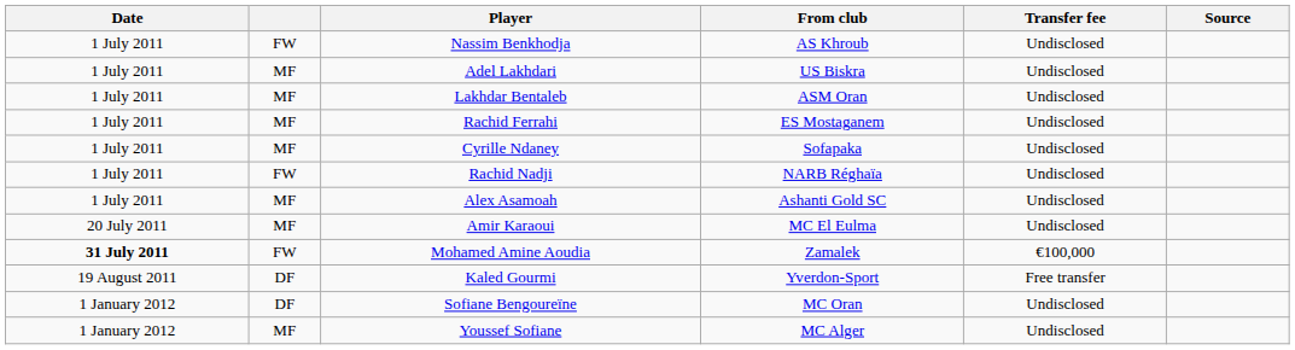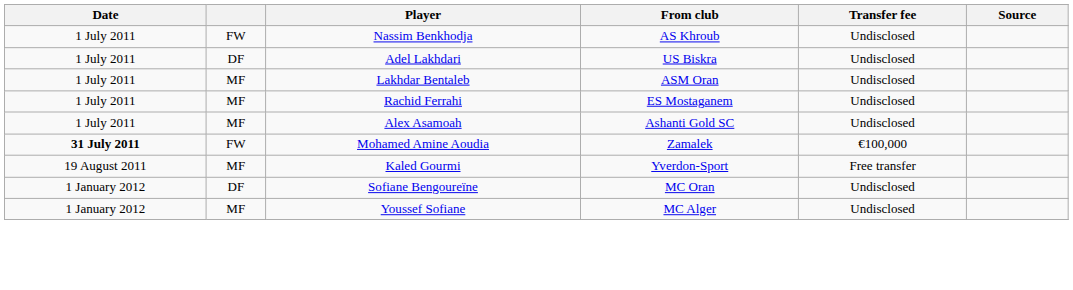 <table class="wikitable sortable" style="width:70%; text-align:center; font-size:85%; text-align:centre;">
 <tr>
 <th>Date</th>
 <th></th>
 <th>Player</th>
 <th>From club</th>
 <th>Transfer fee</th>
 <th>Source</th>
 </tr>
 <tr>
 <td>1 July 2011</td>
 <td>FW</td>
 <td> <a href='#'>Nassim Benkhodja</a></td>
 <td><a href='#'>AS Khroub</a></td>
 <td>Undisclosed</td>
 <td></td>
 </tr>
 <tr>
 <td>1 July 2011</td>
-<td>MF</td>
+<td>DF</td>
 <td> <a href='#'>Adel Lakhdari</a></td>
 <td><a href='#'>US Biskra</a></td>
 <td>Undisclosed</td>
 <td></td>
 </tr>
 <tr>
 <td>1 July 2011</td>
 <td>MF</td>
 <td> <a href='#'>Lakhdar Bentaleb</a></td>
 <td><a href='#'>ASM Oran</a></td>
 <td>Undisclosed</td>
 <td></td>
 </tr>
 <tr>
 <td>1 July 2011</td>
 <td>MF</td>
 <td> <a href='#'>Rachid Ferrahi</a></td>
 <td><a href='#'>ES Mostaganem</a></td>
 <td>Undisclosed</td>
 <td></td>
 </tr>
 <tr>
 <td>1 July 2011</td>
 <td>MF</td>
-<td> <a href='#'>Cyrille Ndaney</a></td>
-<td> <a href='#'>Sofapaka</a></td>
-<td>Undisclosed</td>
-<td></td>
-</tr>
-<tr>
-<td>1 July 2011</td>
-<td>FW</td>
-<td> <a href='#'>Rachid Nadji</a></td>
-<td><a href='#'>NARB Réghaïa</a></td>
-<td>Undisclosed</td>
-<td></td>
-</tr>
-<tr>
-<td>1 July 2011</td>
-<td>MF</td>
 <td> <a href='#'>Alex Asamoah</a></td>
 <td> <a href='#'>Ashanti Gold SC</a></td>
-<td>Undisclosed</td>
-<td></td>
-</tr>
-<tr>
-<td>20 July 2011</td>
-<td>MF</td>
-<td> <a href='#'>Amir Karaoui</a></td>
-<td><a href='#'>MC El Eulma</a></td>
 <td>Undisclosed</td>
 <td></td>
 </tr>
 <tr>
 <td><strong>31 July 2011</strong></td>
 <td>FW</td>
 <td> <a href='#'>Mohamed Amine Aoudia</a></td>
 <td> <a href='#'>Zamalek</a></td>
 <td>€100,000</td>
 <td></td>
 </tr>
 <tr>
 <td>19 August 2011</td>
-<td>DF</td>
+<td>MF</td>
 <td> <a href='#'>Kaled Gourmi</a></td>
 <td> <a href='#'>Yverdon-Sport</a></td>
 <td>Free transfer</td>
 <td></td>
 </tr>
 <tr>
 <td>1 January 2012</td>
 <td>DF</td>
 <td> <a href='#'>Sofiane Bengoureïne</a></td>
 <td><a href='#'>MC Oran</a></td>
 <td>Undisclosed</td>
 <td></td>
 </tr>
 <tr>
 <td>1 January 2012</td>
 <td>MF</td>
 <td> <a href='#'>Youssef Sofiane</a></td>
 <td><a href='#'>MC Alger</a></td>
 <td>Undisclosed</td>
 <td></td>
 </tr>
 </table>
